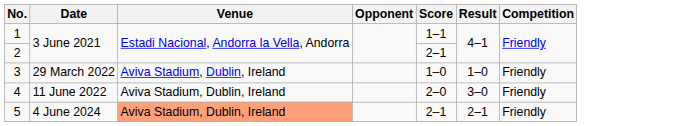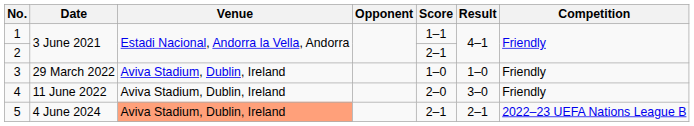 <table class="wikitable sortable">
 <tr>
 <th scope="col">No.</th>
 <th scope="col">Date</th>
 <th scope="col">Venue</th>
 <th scope="col">Opponent</th>
 <th scope="col">Score</th>
 <th scope="col">Result</th>
 <th scope="col">Competition</th>
 </tr>
 <tr>
 <td style="text-align:center">1</td>
 <td rowspan="2">3 June 2021</td>
 <td rowspan="2"><a href='#'>Estadi Nacional</a>, <a href='#'>Andorra la Vella</a>, Andorra</td>
 <td rowspan="2"></td>
 <td style="text-align:center">1–1</td>
 <td rowspan="2" style="text-align:center">4–1</td>
 <td rowspan="2"><a href='#'>Friendly</a></td>
 </tr>
 <tr>
 <td style="text-align:center">2</td>
 <td style="text-align:center">2–1</td>
 </tr>
 <tr>
 <td style="text-align:center">3</td>
 <td>29 March 2022</td>
 <td><a href='#'>Aviva Stadium</a>, <a href='#'>Dublin</a>, Ireland</td>
 <td></td>
 <td style="text-align:center">1–0</td>
 <td style="text-align:center">1–0</td>
 <td>Friendly</td>
 </tr>
 <tr>
 <td style="text-align:center">4</td>
 <td>11 June 2022</td>
 <td>Aviva Stadium, Dublin, Ireland</td>
 <td></td>
 <td style="text-align:center">2–0</td>
 <td style="text-align:center">3–0</td>
 <td>Friendly</td>
 </tr>
 <tr>
 <td style="text-align:center">5</td>
 <td>4 June 2024</td>
 <td style="background: lightsalmon;">Aviva Stadium, Dublin, Ireland</td>
 <td></td>
 <td style="text-align:center">2–1</td>
 <td style="text-align:center">2–1</td>
-<td>Friendly</td>
+<td><a href='#'>2022–23 UEFA Nations League B</a></td>
 </tr>
 </table>
